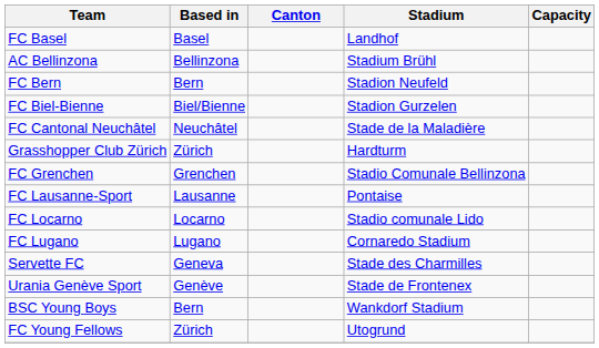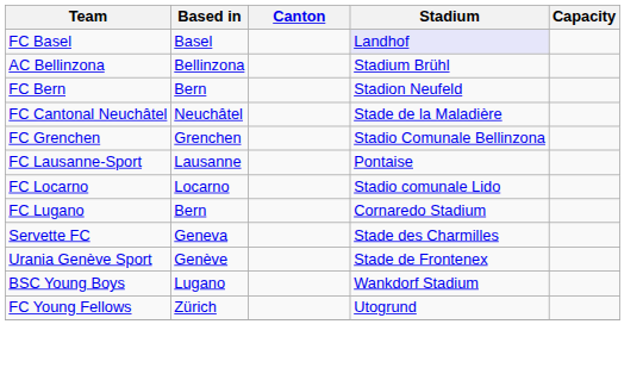 <table class="wikitable sortable" style="text-align: left;">
 <tr>
 <th>Team</th>
 <th>Based in</th>
 <th width="100"><a href='#'>Canton</a></th>
 <th>Stadium</th>
 <th>Capacity</th>
 </tr>
 <tr>
 <td><a href='#'>FC Basel</a></td>
 <td><a href='#'>Basel</a></td>
 <td></td>
-<td><a href='#'>Landhof</a></td>
+<td style="background: lavender;"><a href='#'>Landhof</a></td>
 <td></td>
 </tr>
 <tr>
 <td><a href='#'>AC Bellinzona</a></td>
 <td><a href='#'>Bellinzona</a></td>
 <td></td>
 <td><a href='#'>Stadium Brühl</a></td>
 <td></td>
 </tr>
 <tr>
 <td><a href='#'>FC Bern</a></td>
 <td><a href='#'>Bern</a></td>
 <td></td>
 <td><a href='#'>Stadion Neufeld</a></td>
 <td></td>
 </tr>
 <tr>
-<td><a href='#'>FC Biel-Bienne</a></td>
-<td><a href='#'>Biel/Bienne</a></td>
-<td></td>
-<td><a href='#'>Stadion Gurzelen</a></td>
-<td></td>
-</tr>
-<tr>
 <td><a href='#'>FC Cantonal Neuchâtel</a></td>
 <td><a href='#'>Neuchâtel</a></td>
 <td></td>
 <td><a href='#'>Stade de la Maladière</a></td>
-<td></td>
-</tr>
-<tr>
-<td><a href='#'>Grasshopper Club Zürich</a></td>
-<td><a href='#'>Zürich</a></td>
-<td></td>
-<td><a href='#'>Hardturm</a></td>
 <td></td>
 </tr>
 <tr>
 <td><a href='#'>FC Grenchen</a></td>
 <td><a href='#'>Grenchen</a></td>
 <td></td>
 <td><a href='#'>Stadio Comunale Bellinzona</a></td>
 <td></td>
 </tr>
 <tr>
 <td><a href='#'>FC Lausanne-Sport</a></td>
 <td><a href='#'>Lausanne</a></td>
 <td></td>
 <td><a href='#'>Pontaise</a></td>
 <td></td>
 </tr>
 <tr>
 <td><a href='#'>FC Locarno</a></td>
 <td><a href='#'>Locarno</a></td>
 <td></td>
 <td><a href='#'>Stadio comunale Lido</a></td>
 <td></td>
 </tr>
 <tr>
 <td><a href='#'>FC Lugano</a></td>
-<td><a href='#'>Lugano</a></td>
+<td><a href='#'>Bern</a></td>
 <td></td>
 <td><a href='#'>Cornaredo Stadium</a></td>
 <td></td>
 </tr>
 <tr>
 <td><a href='#'>Servette FC</a></td>
 <td><a href='#'>Geneva</a></td>
 <td></td>
 <td><a href='#'>Stade des Charmilles</a></td>
 <td></td>
 </tr>
 <tr>
 <td><a href='#'>Urania Genève Sport</a></td>
 <td><a href='#'>Genève</a></td>
 <td></td>
 <td><a href='#'>Stade de Frontenex</a></td>
 <td></td>
 </tr>
 <tr>
 <td><a href='#'>BSC Young Boys</a></td>
-<td><a href='#'>Bern</a></td>
+<td><a href='#'>Lugano</a></td>
 <td></td>
 <td><a href='#'>Wankdorf Stadium</a></td>
 <td></td>
 </tr>
 <tr>
 <td><a href='#'>FC Young Fellows</a></td>
 <td><a href='#'>Zürich</a></td>
 <td></td>
 <td><a href='#'>Utogrund</a></td>
 <td></td>
 </tr>
 <tr>
 </tr>
 </table>
